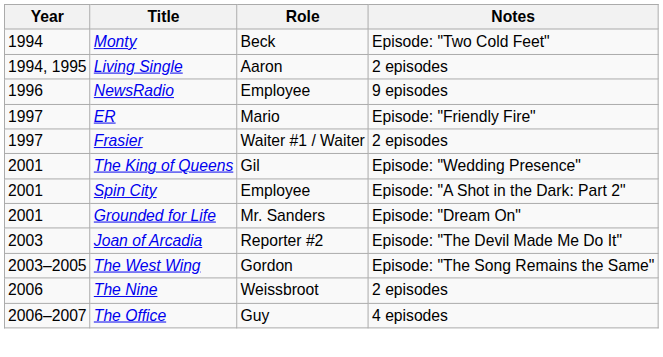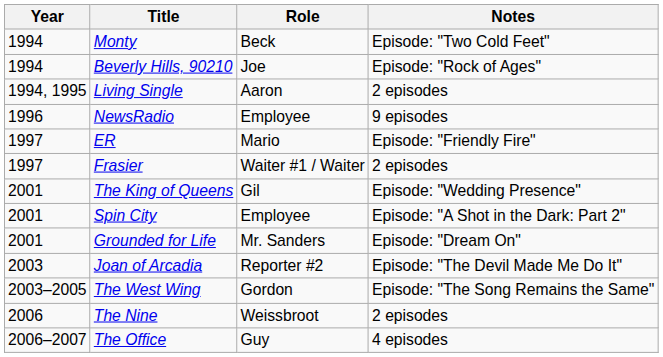 <table class="wikitable sortable">
 <tr>
 <th>Year</th>
 <th>Title</th>
 <th>Role</th>
 <th>Notes</th>
 </tr>
 <tr>
 <td>1994</td>
 <td><a href='#'><em>Monty</em></a></td>
 <td>Beck</td>
 <td>Episode: "Two Cold Feet"</td>
+</tr>
+<tr>
+<td>1994</td>
+<td><em><a href='#'>Beverly Hills, 90210</a></em></td>
+<td>Joe</td>
+<td>Episode: "Rock of Ages"</td>
 </tr>
 <tr>
 <td>1994, 1995</td>
 <td><em><a href='#'>Living Single</a></em></td>
 <td>Aaron</td>
 <td>2 episodes</td>
 </tr>
 <tr>
 <td>1996</td>
 <td><em><a href='#'>NewsRadio</a></em></td>
 <td>Employee</td>
 <td>9 episodes</td>
 </tr>
 <tr>
 <td>1997</td>
 <td><a href='#'><em>ER</em></a></td>
 <td>Mario</td>
 <td>Episode: "Friendly Fire"</td>
 </tr>
 <tr>
 <td>1997</td>
 <td><em><a href='#'>Frasier</a></em></td>
 <td>Waiter #1 / Waiter</td>
 <td>2 episodes</td>
 </tr>
 <tr>
 <td>2001</td>
 <td><em><a href='#'>The King of Queens</a></em></td>
 <td>Gil</td>
 <td>Episode: "Wedding Presence"</td>
 </tr>
 <tr>
 <td>2001</td>
 <td><em><a href='#'>Spin City</a></em></td>
 <td>Employee</td>
 <td>Episode: "A Shot in the Dark: Part 2"</td>
 </tr>
 <tr>
 <td>2001</td>
 <td><em><a href='#'>Grounded for Life</a></em></td>
 <td>Mr. Sanders</td>
 <td>Episode: "Dream On"</td>
 </tr>
 <tr>
 <td>2003</td>
 <td><em><a href='#'>Joan of Arcadia</a></em></td>
 <td>Reporter #2</td>
 <td>Episode: "The Devil Made Me Do It"</td>
 </tr>
 <tr>
 <td>2003–2005</td>
 <td><em><a href='#'>The West Wing</a></em></td>
 <td>Gordon</td>
 <td>Episode: "The Song Remains the Same"</td>
 </tr>
 <tr>
 <td>2006</td>
 <td><a href='#'><em>The Nine</em></a></td>
 <td>Weissbroot</td>
 <td>2 episodes</td>
 </tr>
 <tr>
 <td>2006–2007</td>
 <td><a href='#'><em>The Office</em></a></td>
 <td>Guy</td>
 <td>4 episodes</td>
 </tr>
 </table>
